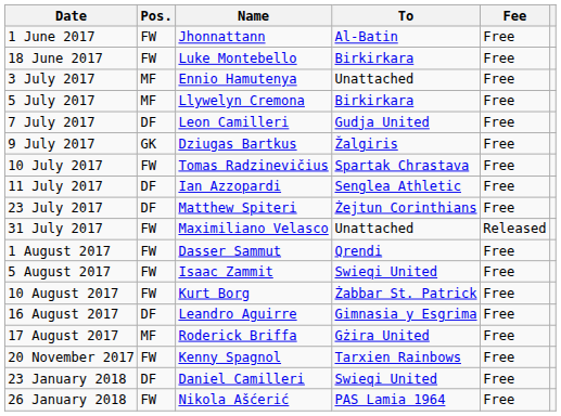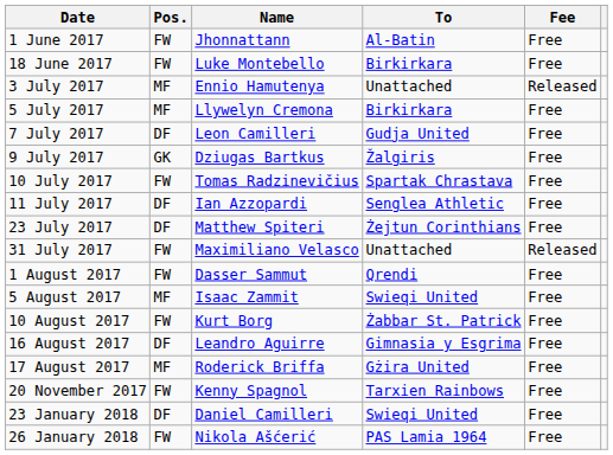 <table class="wikitable">
 <tr>
 <th>Date</th>
 <th>Pos.</th>
 <th>Name</th>
 <th>To</th>
 <th>Fee</th>
 <th></th>
 </tr>
 <tr>
 <td>1 June 2017</td>
 <td>FW</td>
 <td> <a href='#'>Jhonnattann</a></td>
 <td> <a href='#'>Al-Batin</a></td>
 <td>Free</td>
 <td></td>
 </tr>
 <tr>
 <td>18 June 2017</td>
 <td>FW</td>
 <td> <a href='#'>Luke Montebello</a></td>
 <td> <a href='#'>Birkirkara</a></td>
 <td>Free</td>
 <td></td>
 </tr>
 <tr>
 <td>3 July 2017</td>
 <td>MF</td>
 <td> <a href='#'>Ennio Hamutenya</a></td>
 <td>Unattached</td>
-<td>Free</td>
+<td>Released</td>
 <td></td>
 </tr>
 <tr>
 <td>5 July 2017</td>
 <td>MF</td>
 <td> <a href='#'>Llywelyn Cremona</a></td>
 <td> <a href='#'>Birkirkara</a></td>
 <td>Free</td>
 <td></td>
 </tr>
 <tr>
 <td>7 July 2017</td>
 <td>DF</td>
 <td> <a href='#'>Leon Camilleri</a></td>
 <td> <a href='#'>Gudja United</a></td>
 <td>Free</td>
 <td></td>
 </tr>
 <tr>
 <td>9 July 2017</td>
 <td>GK</td>
 <td> <a href='#'>Dziugas Bartkus</a></td>
 <td> <a href='#'>Žalgiris</a></td>
 <td>Free</td>
 <td></td>
 </tr>
 <tr>
 <td>10 July 2017</td>
 <td>FW</td>
 <td> <a href='#'>Tomas Radzinevičius</a></td>
 <td> <a href='#'>Spartak Chrastava</a></td>
 <td>Free</td>
 <td></td>
 </tr>
 <tr>
 <td>11 July 2017</td>
 <td>DF</td>
 <td> <a href='#'>Ian Azzopardi</a></td>
 <td> <a href='#'>Senglea Athletic</a></td>
 <td>Free</td>
 <td></td>
 </tr>
 <tr>
 <td>23 July 2017</td>
 <td>DF</td>
 <td> <a href='#'>Matthew Spiteri</a></td>
 <td> <a href='#'>Żejtun Corinthians</a></td>
 <td>Free</td>
 <td></td>
 </tr>
 <tr>
 <td>31 July 2017</td>
 <td>FW</td>
 <td> <a href='#'>Maximiliano Velasco</a></td>
 <td>Unattached</td>
 <td>Released</td>
 <td></td>
 </tr>
 <tr>
 <td>1 August 2017</td>
 <td>FW</td>
 <td> <a href='#'>Dasser Sammut</a></td>
 <td> <a href='#'>Qrendi</a></td>
 <td>Free</td>
 <td></td>
 </tr>
 <tr>
 <td>5 August 2017</td>
-<td>FW</td>
+<td>MF</td>
 <td> <a href='#'>Isaac Zammit</a></td>
 <td> <a href='#'>Swieqi United</a></td>
 <td>Free</td>
 <td></td>
 </tr>
 <tr>
 <td>10 August 2017</td>
 <td>FW</td>
 <td> <a href='#'>Kurt Borg</a></td>
 <td> <a href='#'>Żabbar St. Patrick</a></td>
 <td>Free</td>
 <td></td>
 </tr>
 <tr>
 <td>16 August 2017</td>
 <td>DF</td>
 <td> <a href='#'>Leandro Aguirre</a></td>
 <td> <a href='#'>Gimnasia y Esgrima</a></td>
 <td>Free</td>
 <td></td>
 </tr>
 <tr>
 <td>17 August 2017</td>
 <td>MF</td>
 <td> <a href='#'>Roderick Briffa</a></td>
 <td> <a href='#'>Gżira United</a></td>
 <td>Free</td>
 <td></td>
 </tr>
 <tr>
 <td>20 November 2017</td>
 <td>FW</td>
 <td> <a href='#'>Kenny Spagnol</a></td>
 <td> <a href='#'>Tarxien Rainbows</a></td>
 <td>Free</td>
 <td></td>
 </tr>
 <tr>
 <td>23 January 2018</td>
 <td>DF</td>
 <td> <a href='#'>Daniel Camilleri</a></td>
 <td> <a href='#'>Swieqi United</a></td>
 <td>Free</td>
 <td></td>
 </tr>
 <tr>
 <td>26 January 2018</td>
 <td>FW</td>
 <td> <a href='#'>Nikola Ašćerić</a></td>
 <td> <a href='#'>PAS Lamia 1964</a></td>
 <td>Free</td>
 <td></td>
 </tr>
 </table>
